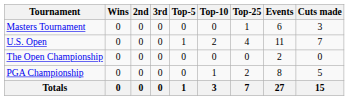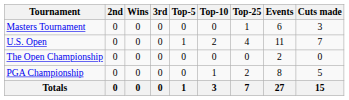 <table class=wikitable style=text-align:center>
 <tr>
 <th>Tournament</th>
+<th>2nd</th>
 <th>Wins</th>
-<th>2nd</th>
 <th>3rd</th>
 <th>Top-5</th>
 <th>Top-10</th>
 <th>Top-25</th>
 <th>Events</th>
 <th>Cuts made</th>
 </tr>
 <tr>
 <td align=left><a href='#'>Masters Tournament</a></td>
 <td>0</td>
 <td>0</td>
 <td>0</td>
 <td>0</td>
 <td>0</td>
 <td>1</td>
 <td>6</td>
 <td>3</td>
 </tr>
 <tr>
 <td align=left><a href='#'>U.S. Open</a></td>
 <td>0</td>
 <td>0</td>
 <td>0</td>
 <td>1</td>
 <td>2</td>
 <td>4</td>
 <td>11</td>
 <td>7</td>
 </tr>
 <tr>
 <td align=left><a href='#'>The Open Championship</a></td>
 <td>0</td>
 <td>0</td>
 <td>0</td>
 <td>0</td>
 <td>0</td>
 <td>0</td>
 <td>2</td>
 <td>0</td>
 </tr>
 <tr>
 <td align=left><a href='#'>PGA Championship</a></td>
 <td>0</td>
 <td>0</td>
 <td>0</td>
 <td>0</td>
 <td>1</td>
 <td>2</td>
 <td>8</td>
 <td>5</td>
 </tr>
 <tr>
 <th>Totals</th>
 <th>0</th>
 <th>0</th>
 <th>0</th>
 <th>1</th>
 <th>3</th>
 <th>7</th>
 <th>27</th>
 <th>15</th>
 </tr>
 </table>
